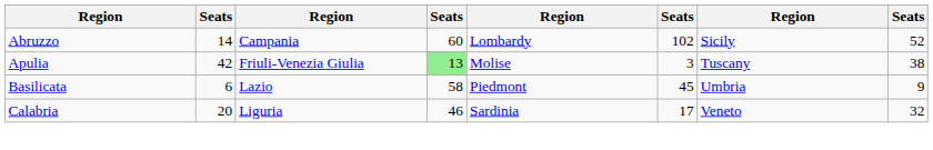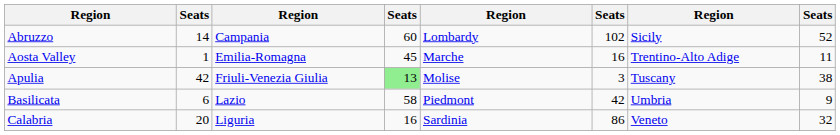 <table class=wikitable style="text-align:left">
 <tr>
 <th width=200px>Region</th>
 <th>Seats</th>
 <th width=200px>Region</th>
 <th>Seats</th>
 <th width=200px>Region</th>
 <th>Seats</th>
 <th width=200px>Region</th>
 <th>Seats</th>
 </tr>
 <tr>
 <td><a href='#'>Abruzzo</a></td>
 <td align=right>14</td>
 <td><a href='#'>Campania</a></td>
 <td align=right>60</td>
 <td><a href='#'>Lombardy</a></td>
 <td align=right>102</td>
 <td><a href='#'>Sicily</a></td>
 <td align=right>52</td>
 </tr>
 <tr>
+<td><a href='#'>Aosta Valley</a></td>
+<td align=right>1</td>
+<td><a href='#'>Emilia-Romagna</a></td>
+<td align=right>45</td>
+<td><a href='#'>Marche</a></td>
+<td align=right>16</td>
+<td><a href='#'>Trentino-Alto Adige</a></td>
+<td align=right>11</td>
+</tr>
+<tr>
 <td><a href='#'>Apulia</a></td>
 <td align=right>42</td>
 <td><a href='#'>Friuli-Venezia Giulia</a></td>
 <td align=right style="background: lightgreen;">13</td>
 <td><a href='#'>Molise</a></td>
 <td align=right>3</td>
 <td><a href='#'>Tuscany</a></td>
 <td align=right>38</td>
 </tr>
 <tr>
 <td><a href='#'>Basilicata</a></td>
 <td align=right>6</td>
 <td><a href='#'>Lazio</a></td>
 <td align=right>58</td>
 <td><a href='#'>Piedmont</a></td>
-<td align=right>45</td>
+<td align=right>42</td>
 <td><a href='#'>Umbria</a></td>
 <td align=right>9</td>
 </tr>
 <tr>
 <td><a href='#'>Calabria</a></td>
 <td align=right>20</td>
 <td><a href='#'>Liguria</a></td>
-<td align=right>46</td>
+<td align=right>16</td>
 <td><a href='#'>Sardinia</a></td>
-<td align=right>17</td>
+<td align=right>86</td>
 <td><a href='#'>Veneto</a></td>
 <td align=right>32</td>
 </tr>
 </table>
